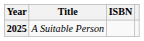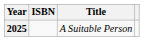 <table class="wikitable plainrowheaders">
 <tr>
 <th scope="col">Year</th>
+<th scope="col">ISBN</th>
 <th scope="col">Title</th>
-<th scope="col">ISBN</th>
 <th scope="col"></th>
 </tr>
 <tr>
 <th scope="row">2025</th>
+<td></td>
 <td><em>A Suitable Person</em></td>
-<td></td>
 <td></td>
 </tr>
 </table>
